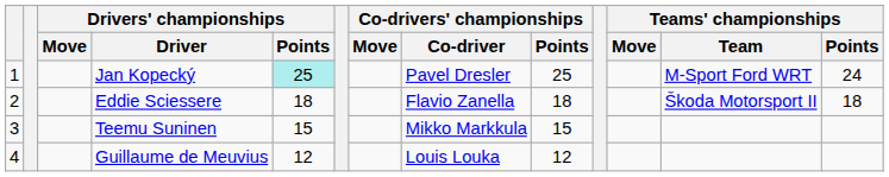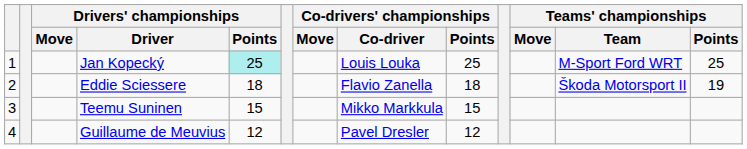 <table class="wikitable" style="font-size: 85%;">
 <tr>
 <th rowspan="2"></th>
 <th rowspan="6" style="width:5px;"></th>
 <th colspan="3">Drivers' championships</th>
 <th rowspan="6" style="width:5px;"></th>
 <th colspan="3">Co-drivers' championships</th>
 <th rowspan="6" style="width:5px;"></th>
 <th colspan="3">Teams' championships</th>
 </tr>
 <tr>
 <th>Move</th>
 <th>Driver</th>
 <th>Points</th>
 <th>Move</th>
 <th>Co-driver</th>
 <th>Points</th>
 <th>Move</th>
 <th>Team</th>
 <th>Points</th>
 </tr>
 <tr>
 <td align="center">1</td>
 <td></td>
 <td><a href='#'>Jan Kopecký</a></td>
 <td align="center" style="background: paleturquoise;">25</td>
 <td></td>
-<td><a href='#'>Pavel Dresler</a></td>
+<td><a href='#'>Louis Louka</a></td>
 <td align="center">25</td>
 <td></td>
 <td><a href='#'>M-Sport Ford WRT</a></td>
-<td align="center">24</td>
+<td align="center">25</td>
 </tr>
 <tr>
 <td align="center">2</td>
 <td></td>
 <td><a href='#'>Eddie Sciessere</a></td>
 <td align="center">18</td>
 <td></td>
 <td><a href='#'>Flavio Zanella</a></td>
 <td align="center">18</td>
 <td></td>
 <td nowrap><a href='#'>Škoda Motorsport II</a></td>
-<td align="center">18</td>
+<td align="center">19</td>
 </tr>
 <tr>
 <td align="center">3</td>
 <td></td>
 <td><a href='#'>Teemu Suninen</a></td>
 <td align="center">15</td>
 <td></td>
 <td nowrap><a href='#'>Mikko Markkula</a></td>
 <td align="center">15</td>
 <td></td>
 <td></td>
 <td></td>
 </tr>
 <tr>
 <td align="center">4</td>
 <td></td>
 <td nowrap><a href='#'>Guillaume de Meuvius</a></td>
 <td align="center">12</td>
 <td></td>
-<td><a href='#'>Louis Louka</a></td>
+<td><a href='#'>Pavel Dresler</a></td>
 <td align="center">12</td>
 <td></td>
 <td></td>
 <td></td>
 </tr>
 </table>
